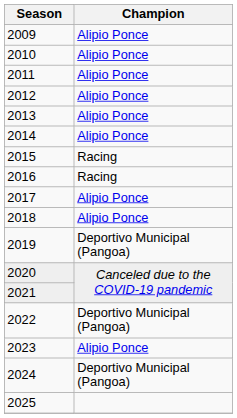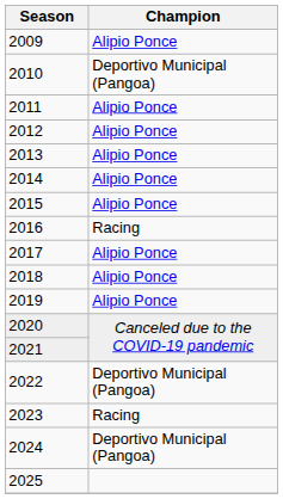 <table class="wikitable sortable">
 <tr>
 <th width=80px>Season</th>
 <th width=190px>Champion</th>
 </tr>
 <tr>
 <td>2009</td>
 <td><a href='#'>Alipio Ponce</a></td>
 </tr>
 <tr>
 <td>2010</td>
-<td><a href='#'>Alipio Ponce</a></td>
+<td>Deportivo Municipal (Pangoa)</td>
 </tr>
 <tr>
 <td>2011</td>
 <td><a href='#'>Alipio Ponce</a></td>
 </tr>
 <tr>
 <td>2012</td>
 <td><a href='#'>Alipio Ponce</a></td>
 </tr>
 <tr>
 <td>2013</td>
 <td><a href='#'>Alipio Ponce</a></td>
 </tr>
 <tr>
 <td>2014</td>
 <td><a href='#'>Alipio Ponce</a></td>
 </tr>
 <tr>
 <td>2015</td>
-<td>Racing</td>
+<td><a href='#'>Alipio Ponce</a></td>
 </tr>
 <tr>
 <td>2016</td>
 <td>Racing</td>
 </tr>
 <tr>
 <td>2017</td>
 <td><a href='#'>Alipio Ponce</a></td>
 </tr>
 <tr>
 <td>2018</td>
 <td><a href='#'>Alipio Ponce</a></td>
 </tr>
 <tr>
 <td>2019</td>
-<td>Deportivo Municipal (Pangoa)</td>
+<td><a href='#'>Alipio Ponce</a></td>
 </tr>
 <tr bgcolor=#efefef>
 <td>2020</td>
 <td rowspan=2 colspan="1" align=center><em>Canceled due to the <a href='#'>COVID-19 pandemic</a></em></td>
 </tr>
 <tr bgcolor=#efefef>
 <td>2021</td>
 </tr>
 <tr>
 <td>2022</td>
 <td>Deportivo Municipal (Pangoa)</td>
 </tr>
 <tr>
 <td>2023</td>
-<td><a href='#'>Alipio Ponce</a></td>
+<td>Racing</td>
 </tr>
 <tr>
 <td>2024</td>
 <td>Deportivo Municipal (Pangoa)</td>
 </tr>
 <tr>
 <td>2025</td>
 <td></td>
 </tr>
 <tr>
 </tr>
 </table>
